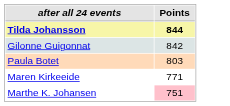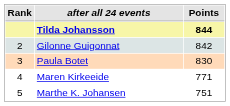 <table cellspacing="1" cellpadding="3" style="border:1px solid #AAAAAA;font-size:86%">
 <tr style="background-color: #E4E4E4;">
+<th style="border-bottom:1px solid #AAAAAA; width: 10px;">Rank</th>
 <th style="border-bottom:1px solid #AAAAAA; width: 200px;"><em>after all 24 events</em></th>
 <th style="border-bottom:1px solid #AAAAAA; width: 50px;">Points</th>
 </tr>
 <tr style="background:#f7f6a8;">
+<td style="text-align:center"></td>
 <td> <strong><a href='#'>Tildа Johansson</a></strong></td>
 <td align=center><strong>844</strong></td>
 </tr>
 <tr style="background:#dce5e5;">
+<td align=center>2</td>
 <td> <a href='#'>Gilonne Guigonnat</a></td>
 <td align=center>842</td>
 </tr>
 <tr style="background:#ffdab9;">
+<td align=center>3</td>
 <td> <a href='#'>Paula Botet</a></td>
-<td align=center>803</td>
+<td align=center>830</td>
 </tr>
 <tr>
+<td align=center>4</td>
 <td> <a href='#'>Maren Kirkeeide</a></td>
 <td align=center>771</td>
 </tr>
 <tr>
+<td align=center>5</td>
 <td> <a href='#'>Marthe K. Johansen</a></td>
-<td align=center style="background: pink;">751</td>
+<td align=center>751</td>
 </tr>
 </table>
